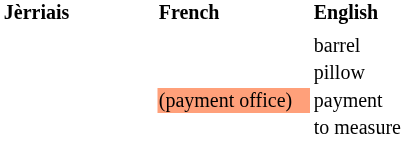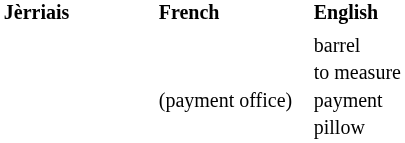 <table>
 <tr>
 <td width="120em"><strong>Jèrriais</strong></td>
 <td width="120em"><strong>French</strong></td>
 <td width="120em"><strong>English</strong></td>
 </tr>
 <tr>
 <td></td>
 <td></td>
 </tr>
 <tr>
 <td></td>
 <td></td>
 <td>barrel</td>
 </tr>
 <tr>
 <td></td>
 <td></td>
-<td>pillow</td>
+<td>to measure</td>
 </tr>
 <tr>
 <td></td>
-<td style="background: lightsalmon;"> (payment office)</td>
+<td> (payment office)</td>
 <td>payment</td>
 </tr>
 <tr>
 <td></td>
 <td></td>
-<td>to measure</td>
+<td>pillow</td>
 </tr>
 </table>
